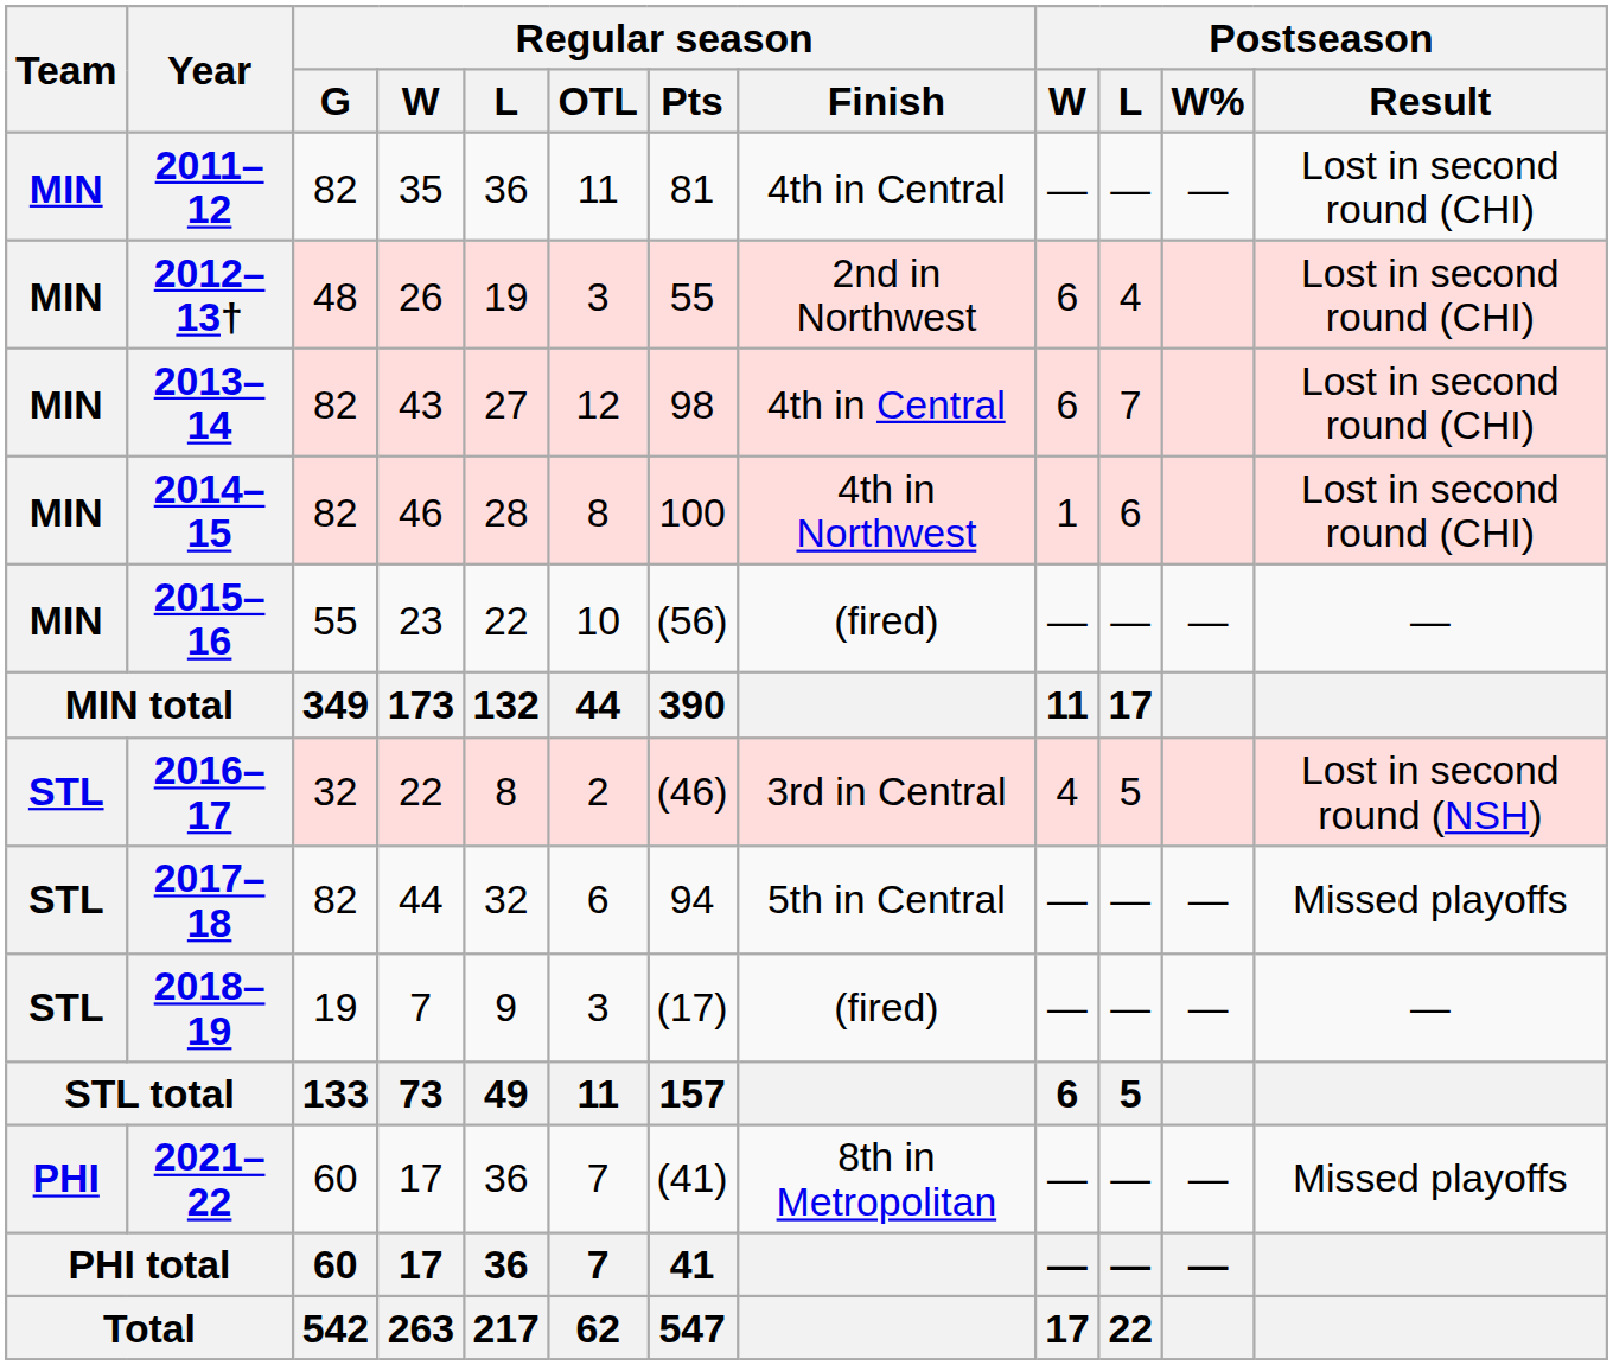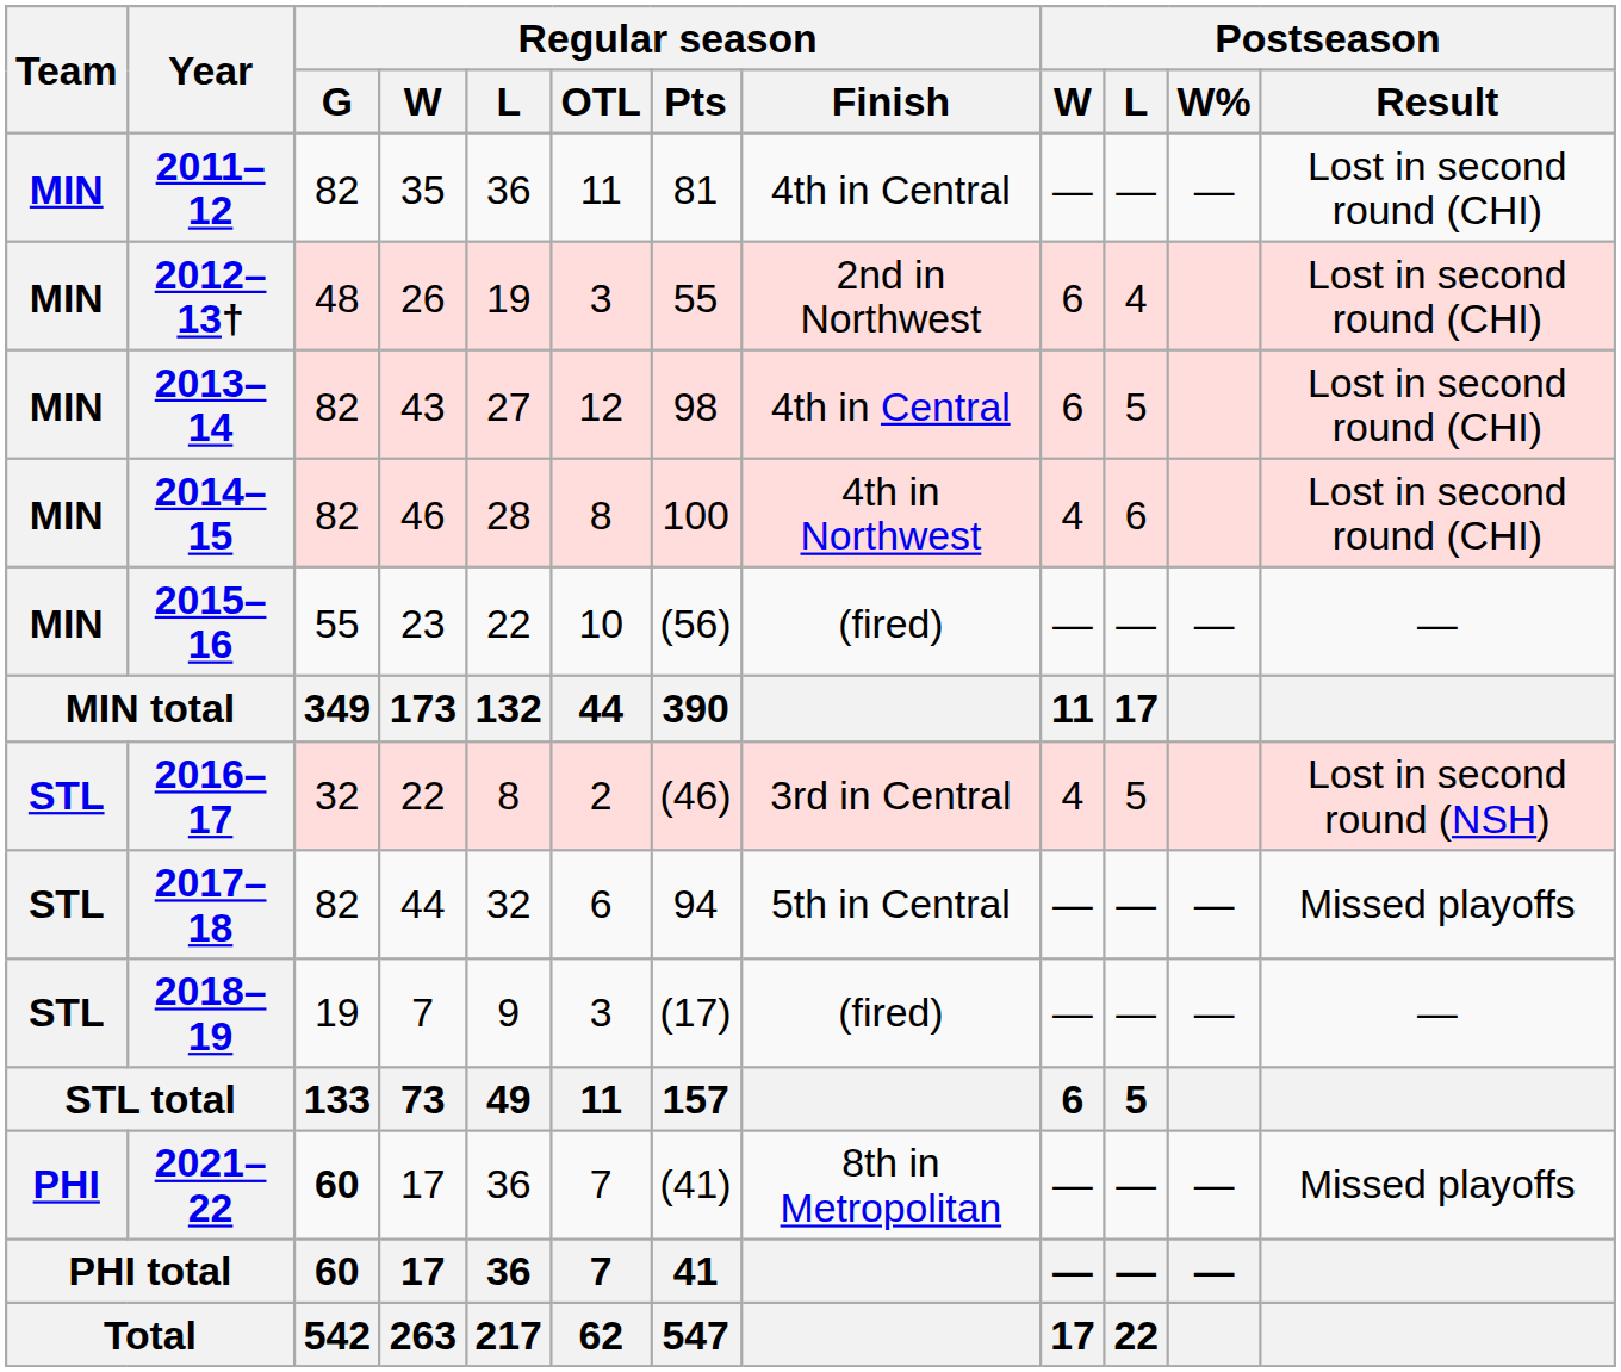 <table class="wikitable" style="font-size: 95%; text-align:center;">
 <tr>
 <th rowspan="2">Team</th>
 <th rowspan="2">Year</th>
 <th colspan="6">Regular season</th>
 <th colspan="4">Postseason</th>
 </tr>
 <tr>
 <th>G</th>
 <th>W</th>
 <th>L</th>
 <th>OTL</th>
 <th>Pts</th>
 <th>Finish</th>
 <th>W</th>
 <th>L</th>
 <th>W%</th>
 <th>Result</th>
 </tr>
 <tr>
 <th><a href='#'>MIN</a></th>
 <th><a href='#'>2011–12</a></th>
 <td>82</td>
 <td>35</td>
 <td>36</td>
 <td>11</td>
 <td>81</td>
 <td>4th in Central</td>
 <td>—</td>
 <td>—</td>
 <td>—</td>
 <td>Lost in second round (CHI)</td>
 </tr>
 <tr style="background:#fdd;">
 <th>MIN</th>
 <th><a href='#'>2012–13</a>†</th>
 <td>48</td>
 <td>26</td>
 <td>19</td>
 <td>3</td>
 <td>55</td>
 <td>2nd in Northwest</td>
 <td>6</td>
 <td>4</td>
 <td></td>
 <td>Lost in second round (CHI)</td>
 </tr>
 <tr style="background:#fdd;">
 <th>MIN</th>
 <th><a href='#'>2013–14</a></th>
 <td>82</td>
 <td>43</td>
 <td>27</td>
 <td>12</td>
 <td>98</td>
 <td>4th in <a href='#'>Central</a></td>
 <td>6</td>
-<td>7</td>
+<td>5</td>
 <td></td>
 <td>Lost in second round (CHI)</td>
 </tr>
 <tr style="background:#fdd;">
 <th>MIN</th>
 <th><a href='#'>2014–15</a></th>
 <td>82</td>
 <td>46</td>
 <td>28</td>
 <td>8</td>
 <td>100</td>
 <td>4th in <a href='#'>Northwest</a></td>
-<td>1</td>
+<td>4</td>
 <td>6</td>
 <td></td>
 <td>Lost in second round (CHI)</td>
 </tr>
 <tr>
 <th>MIN</th>
 <th><a href='#'>2015–16</a></th>
 <td>55</td>
 <td>23</td>
 <td>22</td>
 <td>10</td>
 <td>(56)</td>
 <td>(fired)</td>
 <td>—</td>
 <td>—</td>
 <td>—</td>
 <td>—</td>
 </tr>
 <tr>
 <th colspan="2">MIN total</th>
 <th>349</th>
 <th>173</th>
 <th>132</th>
 <th>44</th>
 <th>390</th>
 <th> </th>
 <th>11</th>
 <th>17</th>
 <th></th>
 <th> </th>
 </tr>
 <tr style="background:#fdd;">
 <th><a href='#'>STL</a></th>
 <th><a href='#'>2016–17</a></th>
 <td>32</td>
 <td>22</td>
 <td>8</td>
 <td>2</td>
 <td>(46)</td>
 <td>3rd in Central</td>
 <td>4</td>
 <td>5</td>
 <td></td>
 <td>Lost in second round (<a href='#'>NSH</a>)</td>
 </tr>
 <tr>
 <th>STL</th>
 <th><a href='#'>2017–18</a></th>
 <td>82</td>
 <td>44</td>
 <td>32</td>
 <td>6</td>
 <td>94</td>
 <td>5th in Central</td>
 <td>—</td>
 <td>—</td>
 <td>—</td>
 <td>Missed playoffs</td>
 </tr>
 <tr>
 <th>STL</th>
 <th><a href='#'>2018–19</a></th>
 <td>19</td>
 <td>7</td>
 <td>9</td>
 <td>3</td>
 <td>(17)</td>
 <td>(fired)</td>
 <td>—</td>
 <td>—</td>
 <td>—</td>
 <td>—</td>
 </tr>
 <tr>
 <th colspan="2">STL total</th>
 <th>133</th>
 <th>73</th>
 <th>49</th>
 <th>11</th>
 <th>157</th>
 <th> </th>
 <th>6</th>
 <th>5</th>
 <th></th>
 <th> </th>
 </tr>
 <tr>
 <th><a href='#'>PHI</a></th>
 <th><a href='#'>2021–22</a></th>
-<td>60</td>
+<td><strong>60</strong></td>
 <td>17</td>
 <td>36</td>
 <td>7</td>
 <td>(41)</td>
 <td>8th in <a href='#'>Metropolitan</a></td>
 <td>—</td>
 <td>—</td>
 <td>—</td>
 <td>Missed playoffs</td>
 </tr>
 <tr>
 <th colspan="2">PHI total</th>
 <th>60</th>
 <th>17</th>
 <th>36</th>
 <th>7</th>
 <th>41</th>
 <th> </th>
 <th>—</th>
 <th>—</th>
 <th>—</th>
 <th> </th>
 </tr>
 <tr>
 <th colspan="2">Total</th>
 <th>542</th>
 <th>263</th>
 <th>217</th>
 <th>62</th>
 <th>547</th>
 <th> </th>
 <th>17</th>
 <th>22</th>
 <th></th>
 <th> </th>
 </tr>
 </table>
